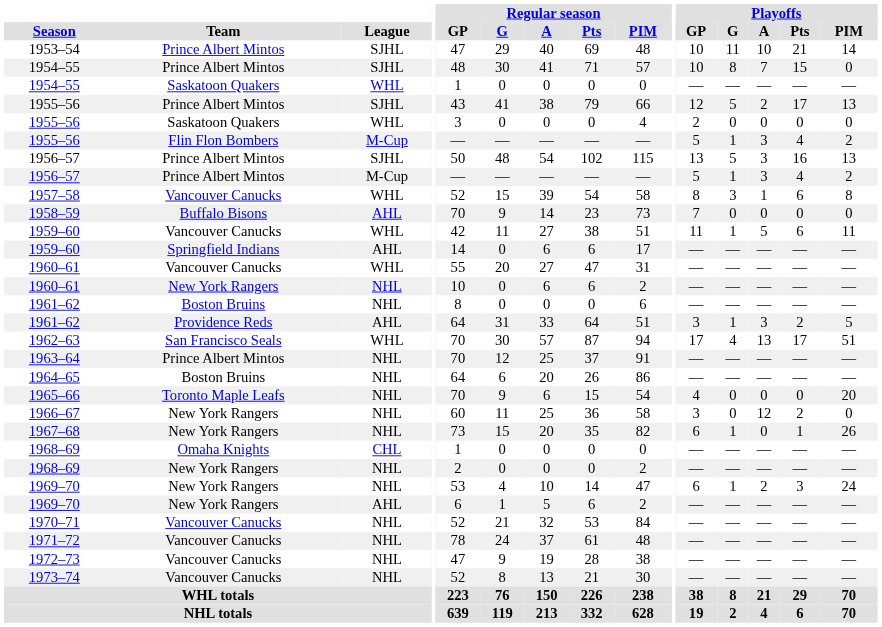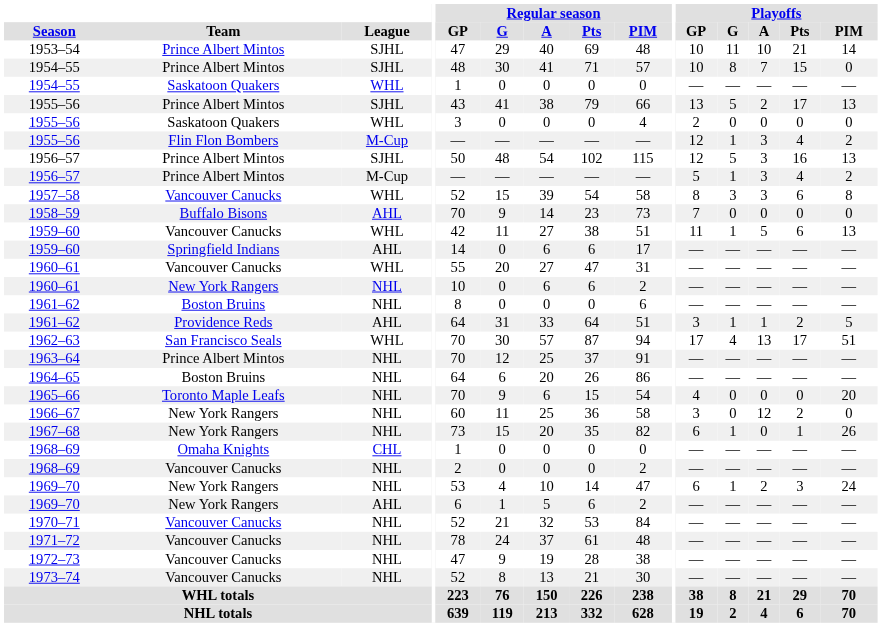 <table border="0" cellpadding="1" cellspacing="0" style="text-align:center; width:60em">
 <tr bgcolor="#e0e0e0">
 <th colspan="3" bgcolor="#ffffff"></th>
 <th rowspan="100" bgcolor="#ffffff"></th>
 <th colspan="5"><a href='#'>Regular season</a></th>
 <th rowspan="100" bgcolor="#ffffff"></th>
 <th colspan="5"><a href='#'>Playoffs</a></th>
 </tr>
 <tr bgcolor="#e0e0e0">
 <th><a href='#'>Season</a></th>
 <th>Team</th>
 <th>League</th>
 <th>GP</th>
 <th><a href='#'>G</a></th>
 <th><a href='#'>A</a></th>
 <th><a href='#'>Pts</a></th>
 <th><a href='#'>PIM</a></th>
 <th>GP</th>
 <th>G</th>
 <th>A</th>
 <th>Pts</th>
 <th>PIM</th>
 </tr>
 <tr>
 <td>1953–54</td>
 <td><a href='#'>Prince Albert Mintos</a></td>
 <td>SJHL</td>
 <td>47</td>
 <td>29</td>
 <td>40</td>
 <td>69</td>
 <td>48</td>
 <td>10</td>
 <td>11</td>
 <td>10</td>
 <td>21</td>
 <td>14</td>
 </tr>
 <tr bgcolor="#f0f0f0">
 <td>1954–55</td>
 <td>Prince Albert Mintos</td>
 <td>SJHL</td>
 <td>48</td>
 <td>30</td>
 <td>41</td>
 <td>71</td>
 <td>57</td>
 <td>10</td>
 <td>8</td>
 <td>7</td>
 <td>15</td>
 <td>0</td>
 </tr>
 <tr>
 <td><a href='#'>1954–55</a></td>
 <td><a href='#'>Saskatoon Quakers</a></td>
 <td><a href='#'>WHL</a></td>
 <td>1</td>
 <td>0</td>
 <td>0</td>
 <td>0</td>
 <td>0</td>
 <td>—</td>
 <td>—</td>
 <td>—</td>
 <td>—</td>
 <td>—</td>
 </tr>
 <tr bgcolor="#f0f0f0">
 <td>1955–56</td>
 <td>Prince Albert Mintos</td>
 <td>SJHL</td>
 <td>43</td>
 <td>41</td>
 <td>38</td>
 <td>79</td>
 <td>66</td>
-<td>12</td>
+<td>13</td>
 <td>5</td>
 <td>2</td>
 <td>17</td>
 <td>13</td>
 </tr>
 <tr>
 <td><a href='#'>1955–56</a></td>
 <td>Saskatoon Quakers</td>
 <td>WHL</td>
 <td>3</td>
 <td>0</td>
 <td>0</td>
 <td>0</td>
 <td>4</td>
 <td>2</td>
 <td>0</td>
 <td>0</td>
 <td>0</td>
 <td>0</td>
 </tr>
 <tr bgcolor="#f0f0f0">
 <td><a href='#'>1955–56</a></td>
 <td><a href='#'>Flin Flon Bombers</a></td>
 <td><a href='#'>M-Cup</a></td>
 <td>—</td>
 <td>—</td>
 <td>—</td>
 <td>—</td>
 <td>—</td>
-<td>5</td>
+<td>12</td>
 <td>1</td>
 <td>3</td>
 <td>4</td>
 <td>2</td>
 </tr>
 <tr>
 <td>1956–57</td>
 <td>Prince Albert Mintos</td>
 <td>SJHL</td>
 <td>50</td>
 <td>48</td>
 <td>54</td>
 <td>102</td>
 <td>115</td>
-<td>13</td>
+<td>12</td>
 <td>5</td>
 <td>3</td>
 <td>16</td>
 <td>13</td>
 </tr>
 <tr bgcolor="#f0f0f0">
 <td><a href='#'>1956–57</a></td>
 <td>Prince Albert Mintos</td>
 <td>M-Cup</td>
 <td>—</td>
 <td>—</td>
 <td>—</td>
 <td>—</td>
 <td>—</td>
 <td>5</td>
 <td>1</td>
 <td>3</td>
 <td>4</td>
 <td>2</td>
 </tr>
 <tr>
 <td><a href='#'>1957–58</a></td>
 <td><a href='#'>Vancouver Canucks</a></td>
 <td>WHL</td>
 <td>52</td>
 <td>15</td>
 <td>39</td>
 <td>54</td>
 <td>58</td>
 <td>8</td>
 <td>3</td>
-<td>1</td>
+<td>3</td>
 <td>6</td>
 <td>8</td>
 </tr>
 <tr bgcolor="#f0f0f0">
 <td><a href='#'>1958–59</a></td>
 <td><a href='#'>Buffalo Bisons</a></td>
 <td><a href='#'>AHL</a></td>
 <td>70</td>
 <td>9</td>
 <td>14</td>
 <td>23</td>
 <td>73</td>
 <td>7</td>
 <td>0</td>
 <td>0</td>
 <td>0</td>
 <td>0</td>
 </tr>
 <tr>
 <td><a href='#'>1959–60</a></td>
 <td>Vancouver Canucks</td>
 <td>WHL</td>
 <td>42</td>
 <td>11</td>
 <td>27</td>
 <td>38</td>
 <td>51</td>
 <td>11</td>
 <td>1</td>
 <td>5</td>
 <td>6</td>
-<td>11</td>
+<td>13</td>
 </tr>
 <tr bgcolor="#f0f0f0">
 <td><a href='#'>1959–60</a></td>
 <td><a href='#'>Springfield Indians</a></td>
 <td>AHL</td>
 <td>14</td>
 <td>0</td>
 <td>6</td>
 <td>6</td>
 <td>17</td>
 <td>—</td>
 <td>—</td>
 <td>—</td>
 <td>—</td>
 <td>—</td>
 </tr>
 <tr>
 <td><a href='#'>1960–61</a></td>
 <td>Vancouver Canucks</td>
 <td>WHL</td>
 <td>55</td>
 <td>20</td>
 <td>27</td>
 <td>47</td>
 <td>31</td>
 <td>—</td>
 <td>—</td>
 <td>—</td>
 <td>—</td>
 <td>—</td>
 </tr>
 <tr bgcolor="#f0f0f0">
 <td><a href='#'>1960–61</a></td>
 <td><a href='#'>New York Rangers</a></td>
 <td><a href='#'>NHL</a></td>
 <td>10</td>
 <td>0</td>
 <td>6</td>
 <td>6</td>
 <td>2</td>
 <td>—</td>
 <td>—</td>
 <td>—</td>
 <td>—</td>
 <td>—</td>
 </tr>
 <tr>
 <td><a href='#'>1961–62</a></td>
 <td><a href='#'>Boston Bruins</a></td>
 <td>NHL</td>
 <td>8</td>
 <td>0</td>
 <td>0</td>
 <td>0</td>
 <td>6</td>
 <td>—</td>
 <td>—</td>
 <td>—</td>
 <td>—</td>
 <td>—</td>
 </tr>
 <tr bgcolor="#f0f0f0">
 <td><a href='#'>1961–62</a></td>
 <td><a href='#'>Providence Reds</a></td>
 <td>AHL</td>
 <td>64</td>
 <td>31</td>
 <td>33</td>
 <td>64</td>
 <td>51</td>
 <td>3</td>
 <td>1</td>
-<td>3</td>
+<td>1</td>
 <td>2</td>
 <td>5</td>
 </tr>
 <tr>
 <td><a href='#'>1962–63</a></td>
 <td><a href='#'>San Francisco Seals</a></td>
 <td>WHL</td>
 <td>70</td>
 <td>30</td>
 <td>57</td>
 <td>87</td>
 <td>94</td>
 <td>17</td>
 <td>4</td>
 <td>13</td>
 <td>17</td>
 <td>51</td>
 </tr>
 <tr bgcolor="#f0f0f0">
 <td><a href='#'>1963–64</a></td>
 <td>Prince Albert Mintos</td>
 <td>NHL</td>
 <td>70</td>
 <td>12</td>
 <td>25</td>
 <td>37</td>
 <td>91</td>
 <td>—</td>
 <td>—</td>
 <td>—</td>
 <td>—</td>
 <td>—</td>
 </tr>
 <tr>
 <td><a href='#'>1964–65</a></td>
 <td>Boston Bruins</td>
 <td>NHL</td>
 <td>64</td>
 <td>6</td>
 <td>20</td>
 <td>26</td>
 <td>86</td>
 <td>—</td>
 <td>—</td>
 <td>—</td>
 <td>—</td>
 <td>—</td>
 </tr>
 <tr bgcolor="#f0f0f0">
 <td><a href='#'>1965–66</a></td>
 <td><a href='#'>Toronto Maple Leafs</a></td>
 <td>NHL</td>
 <td>70</td>
 <td>9</td>
 <td>6</td>
 <td>15</td>
 <td>54</td>
 <td>4</td>
 <td>0</td>
 <td>0</td>
 <td>0</td>
 <td>20</td>
 </tr>
 <tr>
 <td><a href='#'>1966–67</a></td>
 <td>New York Rangers</td>
 <td>NHL</td>
 <td>60</td>
 <td>11</td>
 <td>25</td>
 <td>36</td>
 <td>58</td>
 <td>3</td>
 <td>0</td>
 <td>12</td>
 <td>2</td>
 <td>0</td>
 </tr>
 <tr bgcolor="#f0f0f0">
 <td><a href='#'>1967–68</a></td>
 <td>New York Rangers</td>
 <td>NHL</td>
 <td>73</td>
 <td>15</td>
 <td>20</td>
 <td>35</td>
 <td>82</td>
 <td>6</td>
 <td>1</td>
 <td>0</td>
 <td>1</td>
 <td>26</td>
 </tr>
 <tr>
 <td><a href='#'>1968–69</a></td>
 <td><a href='#'>Omaha Knights</a></td>
 <td><a href='#'>CHL</a></td>
 <td>1</td>
 <td>0</td>
 <td>0</td>
 <td>0</td>
 <td>0</td>
 <td>—</td>
 <td>—</td>
 <td>—</td>
 <td>—</td>
 <td>—</td>
 </tr>
 <tr bgcolor="#f0f0f0">
 <td><a href='#'>1968–69</a></td>
-<td>New York Rangers</td>
+<td>Vancouver Canucks</td>
 <td>NHL</td>
 <td>2</td>
 <td>0</td>
 <td>0</td>
 <td>0</td>
 <td>2</td>
 <td>—</td>
 <td>—</td>
 <td>—</td>
 <td>—</td>
 <td>—</td>
 </tr>
 <tr>
 <td><a href='#'>1969–70</a></td>
 <td>New York Rangers</td>
 <td>NHL</td>
 <td>53</td>
 <td>4</td>
 <td>10</td>
 <td>14</td>
 <td>47</td>
 <td>6</td>
 <td>1</td>
 <td>2</td>
 <td>3</td>
 <td>24</td>
 </tr>
 <tr bgcolor="#f0f0f0">
 <td><a href='#'>1969–70</a></td>
 <td>New York Rangers</td>
 <td>AHL</td>
 <td>6</td>
 <td>1</td>
 <td>5</td>
 <td>6</td>
 <td>2</td>
 <td>—</td>
 <td>—</td>
 <td>—</td>
 <td>—</td>
 <td>—</td>
 </tr>
 <tr>
 <td><a href='#'>1970–71</a></td>
 <td><a href='#'>Vancouver Canucks</a></td>
 <td>NHL</td>
 <td>52</td>
 <td>21</td>
 <td>32</td>
 <td>53</td>
 <td>84</td>
 <td>—</td>
 <td>—</td>
 <td>—</td>
 <td>—</td>
 <td>—</td>
 </tr>
 <tr bgcolor="#f0f0f0">
 <td><a href='#'>1971–72</a></td>
 <td>Vancouver Canucks</td>
 <td>NHL</td>
 <td>78</td>
 <td>24</td>
 <td>37</td>
 <td>61</td>
 <td>48</td>
 <td>—</td>
 <td>—</td>
 <td>—</td>
 <td>—</td>
 <td>—</td>
 </tr>
 <tr>
 <td><a href='#'>1972–73</a></td>
 <td>Vancouver Canucks</td>
 <td>NHL</td>
 <td>47</td>
 <td>9</td>
 <td>19</td>
 <td>28</td>
 <td>38</td>
 <td>—</td>
 <td>—</td>
 <td>—</td>
 <td>—</td>
 <td>—</td>
 </tr>
 <tr bgcolor="#f0f0f0">
 <td><a href='#'>1973–74</a></td>
 <td>Vancouver Canucks</td>
 <td>NHL</td>
 <td>52</td>
 <td>8</td>
 <td>13</td>
 <td>21</td>
 <td>30</td>
 <td>—</td>
 <td>—</td>
 <td>—</td>
 <td>—</td>
 <td>—</td>
 </tr>
 <tr bgcolor="#e0e0e0">
 <th colspan="3">WHL totals</th>
 <th>223</th>
 <th>76</th>
 <th>150</th>
 <th>226</th>
 <th>238</th>
 <th>38</th>
 <th>8</th>
 <th>21</th>
 <th>29</th>
 <th>70</th>
 </tr>
 <tr bgcolor="#e0e0e0">
 <th colspan="3">NHL totals</th>
 <th>639</th>
 <th>119</th>
 <th>213</th>
 <th>332</th>
 <th>628</th>
 <th>19</th>
 <th>2</th>
 <th>4</th>
 <th>6</th>
 <th>70</th>
 </tr>
 </table>
